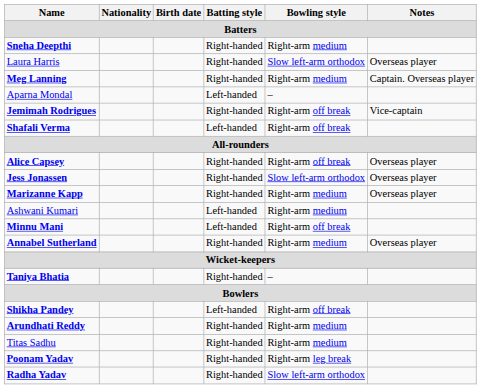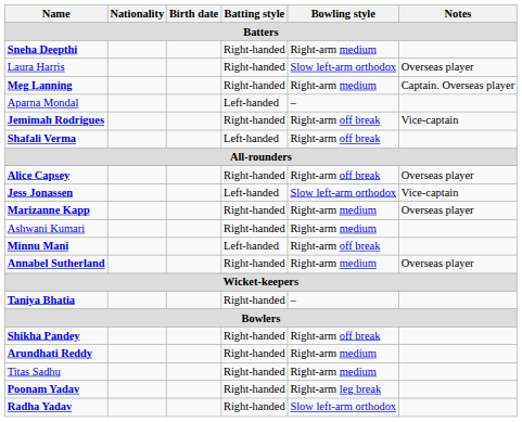 <table class="wikitable">
 <tr>
 <th>Name</th>
 <th>Nationality</th>
 <th>Birth date</th>
 <th>Batting style</th>
 <th>Bowling style</th>
 <th>Notes</th>
 </tr>
 <tr>
 <th colspan="6" style="background:#dcdcdc">Batters</th>
 </tr>
 <tr>
 <td><strong><a href='#'>Sneha Deepthi</a></strong></td>
 <td></td>
 <td></td>
 <td>Right-handed</td>
 <td>Right-arm <a href='#'>medium</a></td>
 <td></td>
 </tr>
 <tr>
 <td><a href='#'>Laura Harris</a></td>
 <td></td>
 <td></td>
 <td>Right-handed</td>
 <td><a href='#'>Slow left-arm orthodox</a></td>
 <td>Overseas player</td>
 </tr>
 <tr>
 <td><strong><a href='#'>Meg Lanning</a></strong></td>
 <td></td>
 <td></td>
 <td>Right-handed</td>
 <td>Right-arm <a href='#'>medium</a></td>
 <td>Captain. Overseas player</td>
 </tr>
 <tr>
 <td><a href='#'>Aparna Mondal</a></td>
 <td></td>
 <td></td>
 <td>Left-handed</td>
 <td>–</td>
 <td></td>
 </tr>
 <tr>
 <td><strong><a href='#'>Jemimah Rodrigues</a></strong></td>
 <td></td>
 <td></td>
 <td>Right-handed</td>
 <td>Right-arm <a href='#'>off break</a></td>
 <td>Vice-captain</td>
 </tr>
 <tr>
 <td><strong><a href='#'>Shafali Verma</a></strong></td>
 <td></td>
 <td></td>
 <td>Left-handed</td>
 <td>Right-arm <a href='#'>off break</a></td>
 <td></td>
 </tr>
 <tr>
 <th colspan="6" style="background:#dcdcdc">All-rounders</th>
 </tr>
 <tr>
 <td><strong><a href='#'>Alice Capsey</a></strong></td>
 <td></td>
 <td></td>
 <td>Right-handed</td>
 <td>Right-arm <a href='#'>off break</a></td>
 <td>Overseas player</td>
 </tr>
 <tr>
 <td><strong><a href='#'>Jess Jonassen</a></strong></td>
 <td></td>
 <td></td>
-<td>Right-handed</td>
+<td>Left-handed</td>
 <td><a href='#'>Slow left-arm orthodox</a></td>
-<td>Overseas player</td>
+<td>Vice-captain</td>
 </tr>
 <tr>
 <td><strong><a href='#'>Marizanne Kapp</a></strong></td>
 <td></td>
 <td></td>
 <td>Right-handed</td>
 <td>Right-arm <a href='#'>medium</a></td>
 <td>Overseas player</td>
 </tr>
 <tr>
 <td><a href='#'>Ashwani Kumari</a></td>
 <td></td>
 <td></td>
-<td>Left-handed</td>
+<td>Right-handed</td>
 <td>Right-arm <a href='#'>medium</a></td>
 <td></td>
 </tr>
 <tr>
 <td><strong><a href='#'>Minnu Mani</a></strong></td>
 <td></td>
 <td></td>
 <td>Left-handed</td>
 <td>Right-arm <a href='#'>off break</a></td>
 <td></td>
 </tr>
 <tr>
 <td><strong><a href='#'>Annabel Sutherland</a></strong></td>
 <td></td>
 <td></td>
 <td>Right-handed</td>
 <td>Right-arm <a href='#'>medium</a></td>
 <td>Overseas player</td>
 </tr>
 <tr>
 <th colspan="6" style="background:#dcdcdc">Wicket-keepers</th>
 </tr>
 <tr>
 <td><strong><a href='#'>Taniya Bhatia</a></strong></td>
 <td></td>
 <td></td>
 <td>Right-handed</td>
 <td>–</td>
 <td></td>
 </tr>
 <tr>
 <th colspan="6" style="background:#dcdcdc">Bowlers</th>
 </tr>
 <tr>
 <td><strong><a href='#'>Shikha Pandey</a></strong></td>
 <td></td>
 <td></td>
-<td>Left-handed</td>
+<td>Right-handed</td>
 <td>Right-arm <a href='#'>off break</a></td>
 <td></td>
 </tr>
 <tr>
 <td><strong><a href='#'>Arundhati Reddy</a></strong></td>
 <td></td>
 <td></td>
 <td>Right-handed</td>
 <td>Right-arm <a href='#'>medium</a></td>
 <td></td>
 </tr>
 <tr>
 <td><a href='#'>Titas Sadhu</a></td>
 <td></td>
 <td></td>
 <td>Right-handed</td>
 <td>Right-arm <a href='#'>medium</a></td>
 <td></td>
 </tr>
 <tr>
 <td><strong><a href='#'>Poonam Yadav</a></strong></td>
 <td></td>
 <td></td>
 <td>Right-handed</td>
 <td>Right-arm <a href='#'>leg break</a></td>
 <td></td>
 </tr>
 <tr>
 <td><strong><a href='#'>Radha Yadav</a></strong></td>
 <td></td>
 <td></td>
 <td>Right-handed</td>
 <td><a href='#'>Slow left-arm orthodox</a></td>
 <td></td>
 </tr>
 </table>
